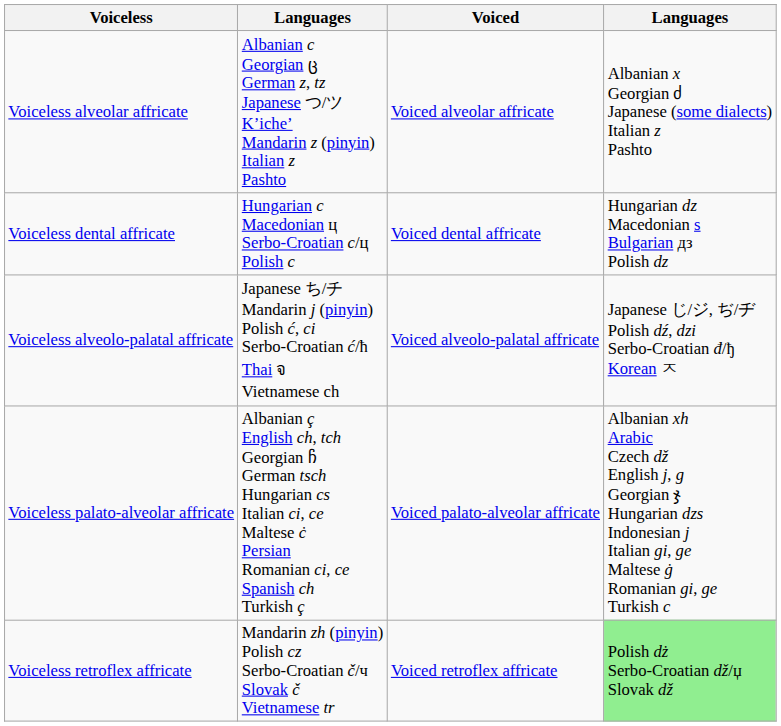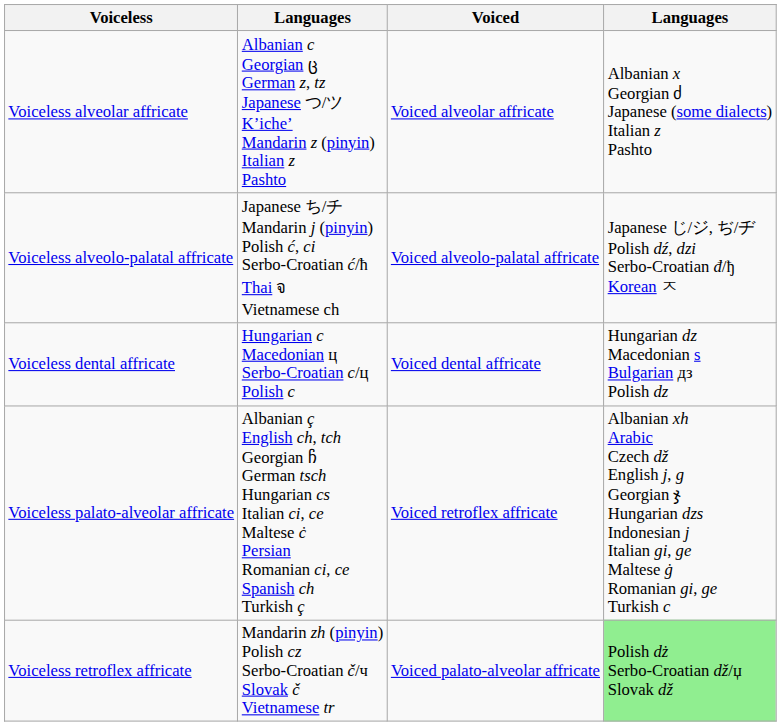 <table class="wikitable">
 <tr>
 <th>Voiceless</th>
 <th>Languages</th>
 <th>Voiced</th>
 <th>Languages</th>
 </tr>
 <tr>
 <td><a href='#'>Voiceless alveolar affricate</a> <div></div></td>
 <td><a href='#'>Albanian</a> <em>c</em><br><a href='#'>Georgian</a> ც<br><a href='#'>German</a> <em>z</em>, <em>tz</em><br><a href='#'>Japanese</a> つ/ツ <br><a href='#'>Kʼicheʼ</a><br><a href='#'>Mandarin</a> <em>z</em> (<a href='#'>pinyin</a>)<br><a href='#'>Italian</a> <em>z</em><br><a href='#'>Pashto</a> </td>
 <td><a href='#'>Voiced alveolar affricate</a> <div></div></td>
 <td>Albanian <em>x</em><br>Georgian ძ<br>Japanese (<a href='#'>some dialects</a>)<br>Italian <em>z</em><br>Pashto </td>
 </tr>
 <tr>
+<td><a href='#'>Voiceless alveolo-palatal affricate</a> <div></div></td>
+<td>Japanese ち/チ <br>Mandarin <em>j</em> (<a href='#'>pinyin</a>)<br>Polish <em>ć</em>, <em>ci</em><br>Serbo-Croatian <em>ć</em>/ћ<br><a href='#'>Thai</a> จ<br>Vietnamese ch</td>
+<td><a href='#'>Voiced alveolo-palatal affricate</a> <div></div></td>
+<td>Japanese じ/ジ, ぢ/ヂ <br>Polish <em>dź</em>, <em>dzi</em><br>Serbo-Croatian <em>đ</em>/ђ<br><a href='#'>Korean</a> ㅈ</td>
+</tr>
+<tr>
 <td><a href='#'>Voiceless dental affricate</a> <div></div></td>
 <td><a href='#'>Hungarian</a> <em>c</em><br><a href='#'>Macedonian</a> ц<br><a href='#'>Serbo-Croatian</a> <em>c</em>/ц<br><a href='#'>Polish</a> <em>c</em></td>
 <td><a href='#'>Voiced dental affricate</a> <div></div></td>
 <td>Hungarian <em>dz</em><br>Macedonian <a href='#'>ѕ</a><br><a href='#'>Bulgarian</a> дз<br>Polish <em>dz</em></td>
 </tr>
 <tr>
-<td><a href='#'>Voiceless alveolo-palatal affricate</a> <div></div></td>
-<td>Japanese ち/チ <br>Mandarin <em>j</em> (<a href='#'>pinyin</a>)<br>Polish <em>ć</em>, <em>ci</em><br>Serbo-Croatian <em>ć</em>/ћ<br><a href='#'>Thai</a> จ<br>Vietnamese ch</td>
-<td><a href='#'>Voiced alveolo-palatal affricate</a> <div></div></td>
-<td>Japanese じ/ジ, ぢ/ヂ <br>Polish <em>dź</em>, <em>dzi</em><br>Serbo-Croatian <em>đ</em>/ђ<br><a href='#'>Korean</a> ㅈ</td>
-</tr>
-<tr>
 <td><a href='#'>Voiceless palato-alveolar affricate</a> <div></div></td>
 <td>Albanian <em>ç</em><br><a href='#'>English</a> <em>ch</em>, <em>tch</em><br>Georgian ჩ<br>German <em>tsch</em><br>Hungarian <em>cs</em><br>Italian <em>ci</em>, <em>ce</em><br>Maltese <em>ċ</em><br><a href='#'>Persian</a> <br>Romanian <em>ci</em>, <em>ce</em><br><a href='#'>Spanish</a> <em>ch</em><br>Turkish <em>ç</em><br></td>
-<td><a href='#'>Voiced palato-alveolar affricate</a> <div></div></td>
+<td><a href='#'>Voiced retroflex affricate</a> <div></div></td>
 <td>Albanian <em>xh</em><br><a href='#'>Arabic</a> <br>Czech <em>dž</em><br>English <em>j</em>, <em>g</em><br>Georgian ჯ<br>Hungarian <em>dzs</em><br>Indonesian <em>j</em><br>Italian <em>gi</em>, <em>ge</em><br>Maltese <em>ġ</em><br>Romanian <em>gi</em>, <em>ge</em><br>Turkish <em>c</em></td>
 </tr>
 <tr>
 <td><a href='#'>Voiceless retroflex affricate</a> <div></div></td>
 <td>Mandarin <em>zh</em> (<a href='#'>pinyin</a>)<br>Polish <em>cz</em><br>Serbo-Croatian <em>č</em>/ч<br><a href='#'>Slovak</a> <em>č</em><br><a href='#'>Vietnamese</a> <em>tr</em></td>
-<td><a href='#'>Voiced retroflex affricate</a> <div></div></td>
+<td><a href='#'>Voiced palato-alveolar affricate</a> <div></div></td>
 <td style="background: lightgreen;">Polish <em>dż</em><br>Serbo-Croatian <em>dž</em>/џ<br>Slovak <em>dž</em></td>
 </tr>
 </table>
